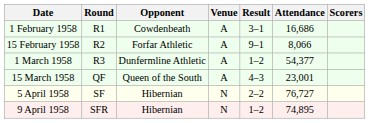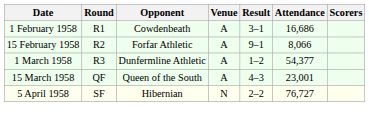 <table class="wikitable sortable" style="font-size:100%; text-align:center">
 <tr>
 <th>Date</th>
 <th>Round</th>
 <th>Opponent</th>
 <th>Venue</th>
 <th>Result</th>
 <th>Attendance</th>
 <th>Scorers</th>
 </tr>
 <tr bgcolor = "#EEFFEE">
 <td>1 February 1958</td>
 <td>R1</td>
 <td>Cowdenbeath</td>
 <td>A</td>
 <td>3–1</td>
 <td>16,686</td>
 <td></td>
 </tr>
 <tr bgcolor = "#EEFFEE">
 <td>15 February 1958</td>
 <td>R2</td>
 <td>Forfar Athletic</td>
 <td>A</td>
 <td>9–1</td>
 <td>8,066</td>
 <td></td>
 </tr>
 <tr bgcolor = "#EEFFEE">
 <td>1 March 1958</td>
 <td>R3</td>
 <td>Dunfermline Athletic</td>
 <td>A</td>
 <td>1–2</td>
 <td>54,377</td>
 <td></td>
 </tr>
 <tr bgcolor = "#EEFFEE">
 <td>15 March 1958</td>
 <td>QF</td>
 <td>Queen of the South</td>
 <td>A</td>
 <td>4–3</td>
 <td>23,001</td>
 <td></td>
 </tr>
 <tr bgcolor = "#FFFFEE">
 <td>5 April 1958</td>
 <td>SF</td>
 <td>Hibernian</td>
 <td>N</td>
 <td>2–2</td>
 <td>76,727</td>
 <td></td>
 </tr>
-<tr bgcolor = "#FFEEEE">
-<td>9 April 1958</td>
-<td>SFR</td>
-<td>Hibernian</td>
-<td>N</td>
-<td>1–2</td>
-<td>74,895</td>
-<td></td>
-</tr>
 </table>
